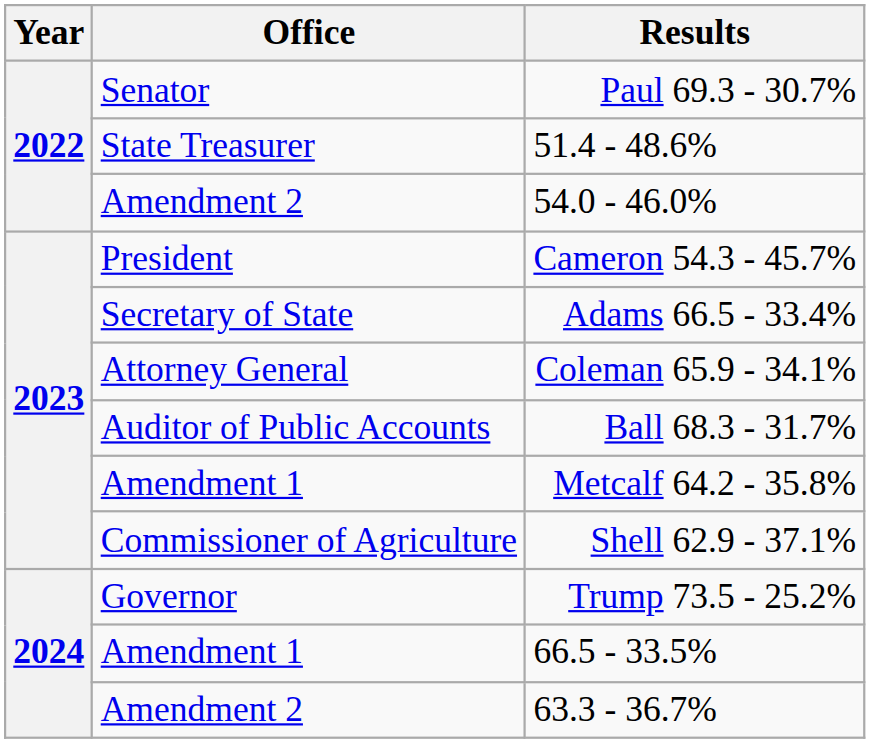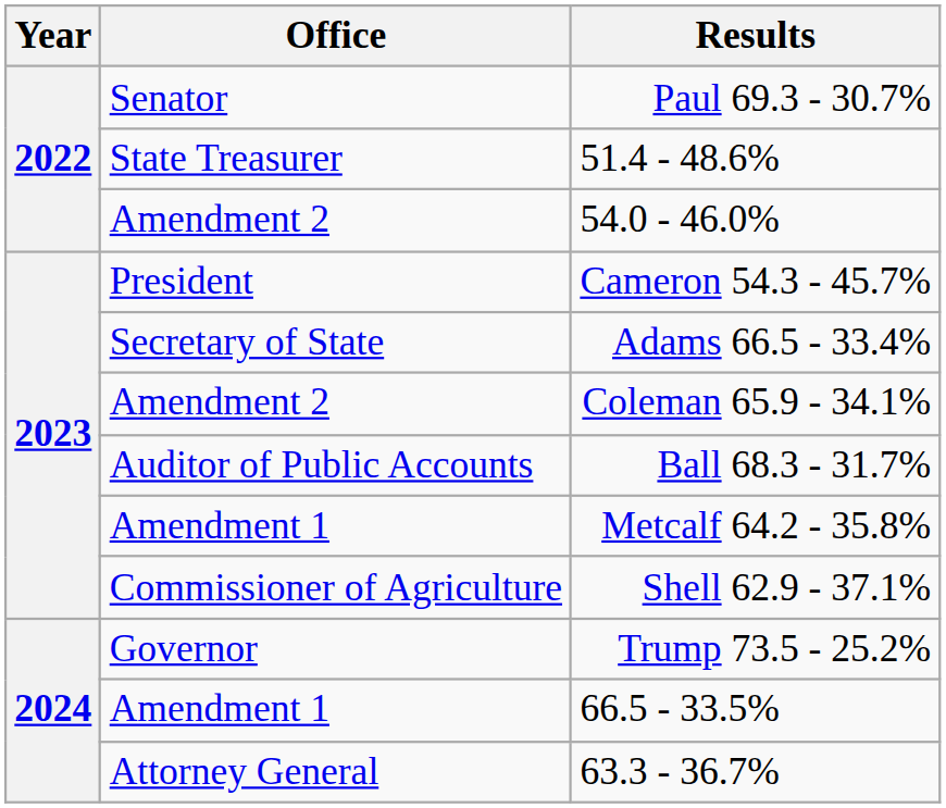 <table class=wikitable>
 <tr>
 <th>Year</th>
 <th>Office</th>
 <th>Results</th>
 </tr>
 <tr>
 <th rowspan=3><a href='#'>2022</a></th>
 <td><a href='#'>Senator</a></td>
 <td align="right" ><a href='#'>Paul</a> 69.3 - 30.7%</td>
 </tr>
 <tr>
 <td><a href='#'>State Treasurer</a></td>
 <td> 51.4 - 48.6%</td>
 </tr>
 <tr>
 <td><a href='#'>Amendment 2</a></td>
 <td> 54.0 - 46.0%</td>
 </tr>
 <tr>
 <th rowspan=6><a href='#'>2023</a></th>
 <td><a href='#'>President</a></td>
 <td align="right" ><a href='#'>Cameron</a> 54.3 - 45.7%</td>
 </tr>
 <tr>
 <td><a href='#'>Secretary of State</a></td>
 <td align="right" ><a href='#'>Adams</a> 66.5 - 33.4%</td>
 </tr>
 <tr>
-<td><a href='#'>Attorney General</a></td>
+<td><a href='#'>Amendment 2</a></td>
 <td align="right" ><a href='#'>Coleman</a> 65.9 - 34.1%</td>
 </tr>
 <tr>
 <td><a href='#'>Auditor of Public Accounts</a></td>
 <td align="right" ><a href='#'>Ball</a> 68.3 - 31.7%</td>
 </tr>
 <tr>
 <td><a href='#'>Amendment 1</a></td>
 <td align="right" ><a href='#'>Metcalf</a> 64.2 - 35.8%</td>
 </tr>
 <tr>
 <td><a href='#'>Commissioner of Agriculture</a></td>
 <td align="right" ><a href='#'>Shell</a> 62.9 - 37.1%</td>
 </tr>
 <tr>
 <th rowspan=3><a href='#'>2024</a></th>
 <td><a href='#'>Governor</a></td>
 <td align="right" ><a href='#'>Trump</a> 73.5 - 25.2%</td>
 </tr>
 <tr>
 <td><a href='#'>Amendment 1</a></td>
 <td> 66.5 - 33.5%</td>
 </tr>
 <tr>
-<td><a href='#'>Amendment 2</a></td>
+<td><a href='#'>Attorney General</a></td>
 <td> 63.3 - 36.7%</td>
 </tr>
 </table>
